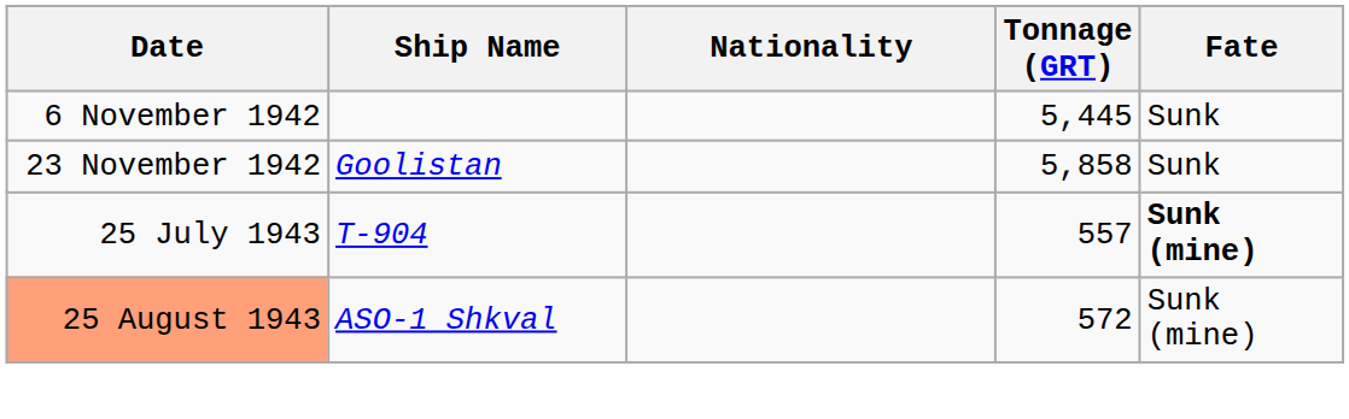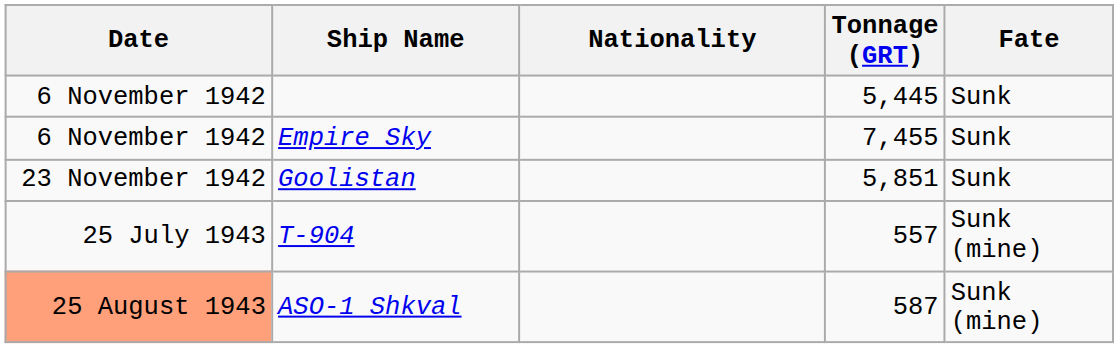 <table class="wikitable sortable" style="margin: 1em auto 1em auto;">
 <tr>
 <th width="130px">Date</th>
 <th width="120px">Ship Name</th>
 <th width="150px">Nationality</th>
 <th width="25px">Tonnage<br>(<a href='#'>GRT</a>)</th>
 <th width="80px">Fate</th>
 </tr>
 <tr>
 <td align="right">6 November 1942</td>
 <td align="left"></td>
 <td align="left"></td>
 <td align="right">5,445</td>
 <td align="left">Sunk</td>
 </tr>
 <tr>
+<td align="right">6 November 1942</td>
+<td align="left"><a href='#'><em>Empire Sky</em></a></td>
+<td align="left"></td>
+<td align="right">7,455</td>
+<td align="left">Sunk</td>
+</tr>
+<tr>
 <td align="right">23 November 1942</td>
 <td align="left"><a href='#'><em>Goolistan</em></a></td>
 <td align="left"></td>
-<td align="right">5,858</td>
+<td align="right">5,851</td>
 <td align="left">Sunk</td>
 </tr>
 <tr>
 <td align="right">25 July 1943</td>
 <td align="left"><a href='#'><em>T-904</em></a></td>
 <td align="left"></td>
 <td align="right">557</td>
-<td align="left"><strong>Sunk (mine)</strong></td>
+<td align="left">Sunk (mine)</td>
 </tr>
 <tr>
 <td align="right" style="background: lightsalmon;">25 August 1943</td>
 <td align="left"><a href='#'><em>ASO-1 Shkval</em></a></td>
 <td align="left"></td>
-<td align="right">572</td>
+<td align="right">587</td>
 <td align="left">Sunk (mine)</td>
 </tr>
 </table>
